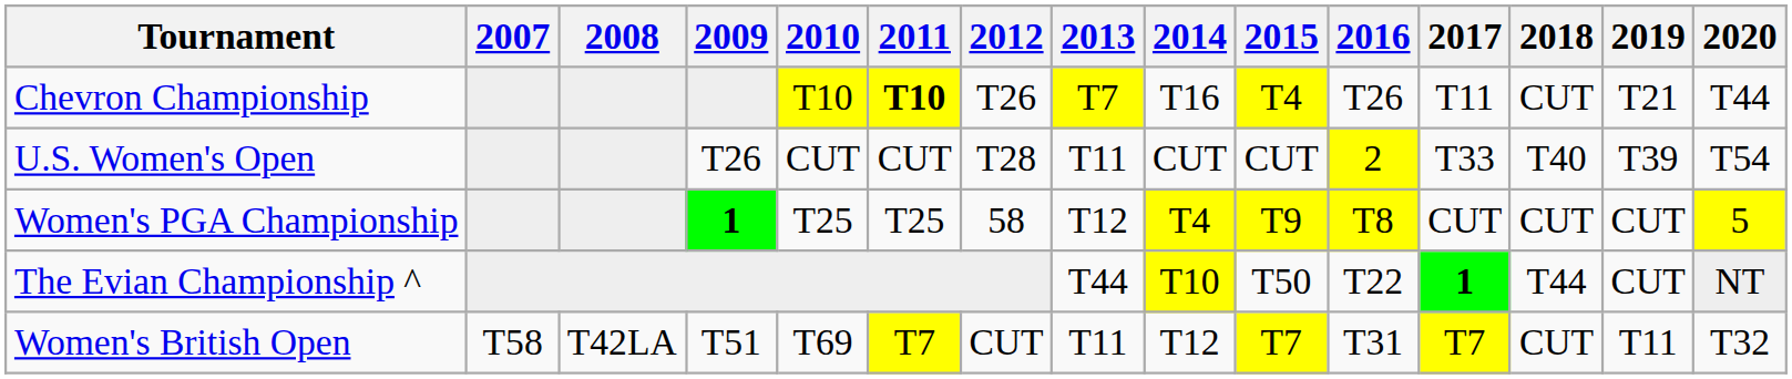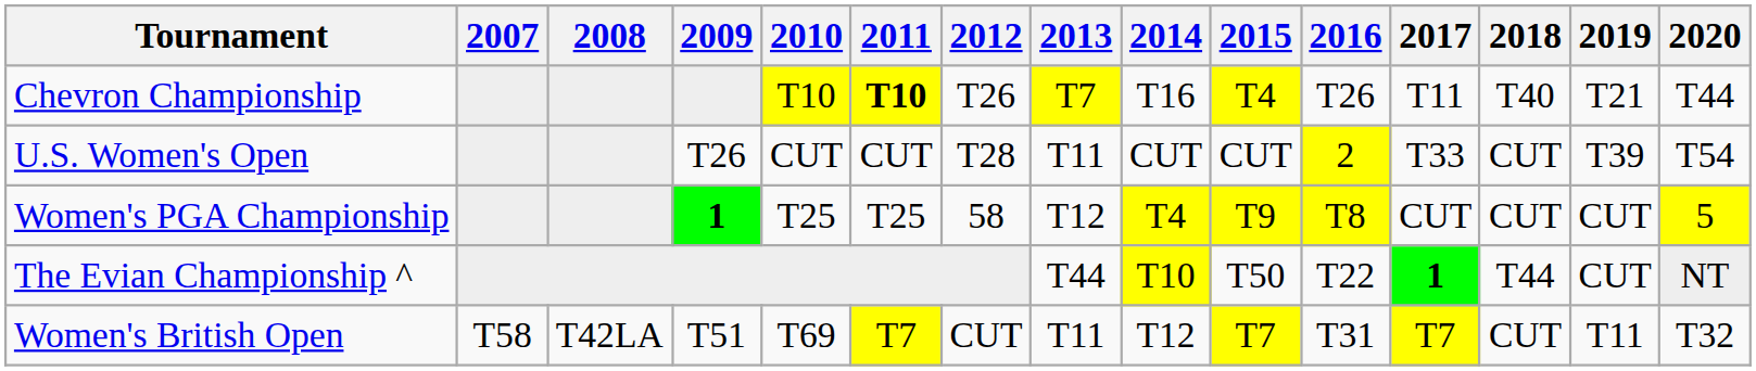 <table class="wikitable" style="font-size:95%;text-align:center;">
 <tr>
 <th>Tournament</th>
 <th><a href='#'>2007</a></th>
 <th><a href='#'>2008</a></th>
 <th><a href='#'>2009</a></th>
 <th><a href='#'>2010</a></th>
 <th><a href='#'>2011</a></th>
 <th><a href='#'>2012</a></th>
 <th><a href='#'>2013</a></th>
 <th><a href='#'>2014</a></th>
 <th><a href='#'>2015</a></th>
 <th><a href='#'>2016</a></th>
 <th>2017</th>
 <th>2018</th>
 <th>2019</th>
 <th>2020</th>
 </tr>
 <tr>
 <td align=left><a href='#'>Chevron Championship</a></td>
 <td style="background:#eeeeee;"></td>
 <td style="background:#eeeeee;"></td>
 <td style="background:#eeeeee;"></td>
 <td style="background:yellow;">T10</td>
 <td style="background:yellow;"><strong>T10</strong></td>
 <td>T26</td>
 <td style="background:yellow;">T7</td>
 <td>T16</td>
 <td style="background:yellow;">T4</td>
 <td>T26</td>
 <td>T11</td>
-<td>CUT</td>
+<td>T40</td>
 <td>T21</td>
 <td>T44</td>
 </tr>
 <tr>
 <td align=left><a href='#'>U.S. Women's Open</a></td>
 <td style="background:#eeeeee;"></td>
 <td style="background:#eeeeee;"></td>
 <td>T26</td>
 <td>CUT</td>
 <td>CUT</td>
 <td>T28</td>
 <td>T11</td>
 <td>CUT</td>
 <td>CUT</td>
 <td style="background:yellow">2</td>
 <td>T33</td>
-<td>T40</td>
+<td>CUT</td>
 <td>T39</td>
 <td>T54</td>
 </tr>
 <tr>
 <td align=left><a href='#'>Women's PGA Championship</a></td>
 <td style="background:#eeeeee;"></td>
 <td style="background:#eeeeee;"></td>
 <td style="background:lime;"><strong>1</strong></td>
 <td>T25</td>
 <td>T25</td>
 <td>58</td>
 <td>T12</td>
 <td style="background:yellow;">T4</td>
 <td style="background:yellow;">T9</td>
 <td style="background:yellow;">T8</td>
 <td>CUT</td>
 <td>CUT</td>
 <td>CUT</td>
 <td style="background:yellow;">5</td>
 </tr>
 <tr>
 <td align=left><a href='#'>The Evian Championship</a> ^</td>
 <td style="background:#eeeeee;" colspan=6></td>
 <td>T44</td>
 <td style="background:yellow;">T10</td>
 <td>T50</td>
 <td>T22</td>
 <td style="background:lime;"><strong>1</strong></td>
 <td>T44</td>
 <td>CUT</td>
 <td style="background:#eeeeee;">NT</td>
 </tr>
 <tr>
 <td align=left><a href='#'>Women's British Open</a></td>
 <td>T58</td>
 <td>T42<span>LA</span></td>
 <td>T51</td>
 <td>T69</td>
 <td style="background:yellow;">T7</td>
 <td>CUT</td>
 <td>T11</td>
 <td>T12</td>
 <td style="background:yellow;">T7</td>
 <td>T31</td>
 <td style="background:yellow;">T7</td>
 <td>CUT</td>
 <td>T11</td>
 <td>T32</td>
 </tr>
 </table>
